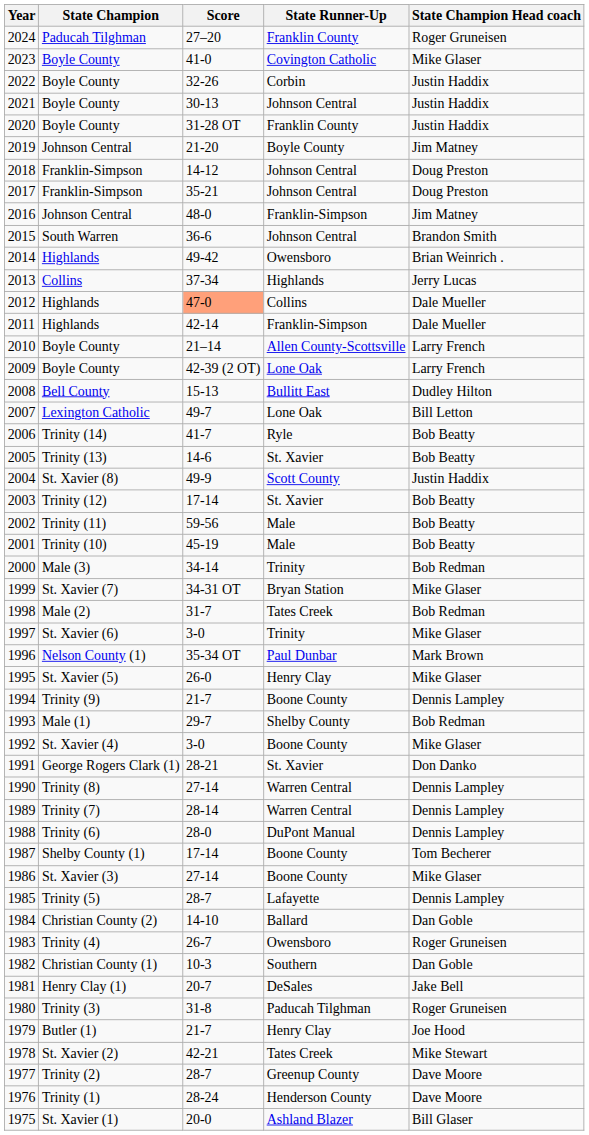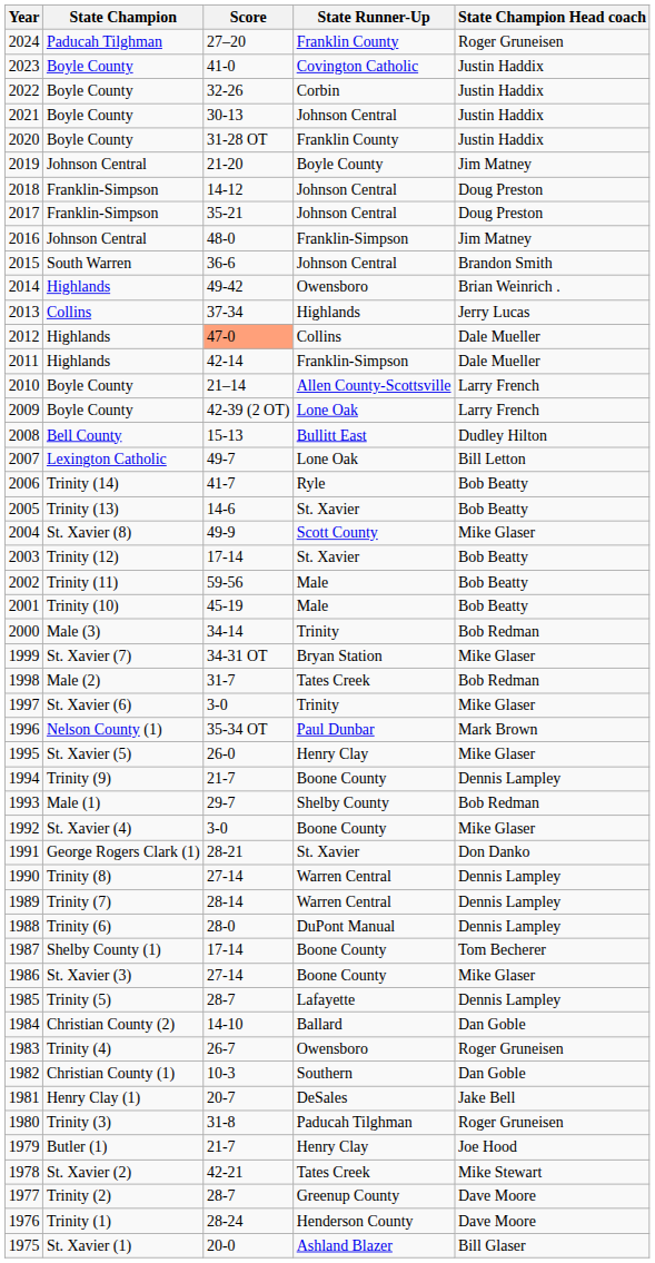 <table class="wikitable">
 <tr>
 <th>Year</th>
 <th>State Champion</th>
 <th>Score</th>
 <th>State Runner-Up</th>
 <th>State Champion Head coach</th>
 </tr>
 <tr>
 <td>2024</td>
 <td><a href='#'>Paducah Tilghman</a></td>
 <td>27–20</td>
 <td><a href='#'>Franklin County</a></td>
 <td>Roger Gruneisen</td>
 </tr>
 <tr>
 <td>2023</td>
 <td><a href='#'>Boyle County</a></td>
 <td>41-0</td>
 <td><a href='#'>Covington Catholic</a></td>
-<td>Mike Glaser</td>
+<td>Justin Haddix</td>
 </tr>
 <tr>
 <td>2022</td>
 <td>Boyle County</td>
 <td>32-26</td>
 <td>Corbin</td>
 <td>Justin Haddix</td>
 </tr>
 <tr>
 <td>2021</td>
 <td>Boyle County</td>
 <td>30-13</td>
 <td>Johnson Central</td>
 <td>Justin Haddix</td>
 </tr>
 <tr>
 <td>2020</td>
 <td>Boyle County</td>
 <td>31-28 OT</td>
 <td>Franklin County</td>
 <td>Justin Haddix</td>
 </tr>
 <tr>
 <td>2019</td>
 <td>Johnson Central</td>
 <td>21-20</td>
 <td>Boyle County</td>
 <td>Jim Matney</td>
 </tr>
 <tr>
 <td>2018</td>
 <td>Franklin-Simpson</td>
 <td>14-12</td>
 <td>Johnson Central</td>
 <td>Doug Preston</td>
 </tr>
 <tr>
 <td>2017</td>
 <td>Franklin-Simpson</td>
 <td>35-21</td>
 <td>Johnson Central</td>
 <td>Doug Preston</td>
 </tr>
 <tr>
 <td>2016</td>
 <td>Johnson Central</td>
 <td>48-0</td>
 <td>Franklin-Simpson</td>
 <td>Jim Matney</td>
 </tr>
 <tr>
 <td>2015</td>
 <td>South Warren</td>
 <td>36-6</td>
 <td>Johnson Central</td>
 <td>Brandon Smith</td>
 </tr>
 <tr>
 <td>2014</td>
 <td><a href='#'>Highlands</a></td>
 <td>49-42</td>
 <td>Owensboro</td>
 <td>Brian Weinrich .</td>
 </tr>
 <tr>
 <td>2013</td>
 <td><a href='#'>Collins</a></td>
 <td>37-34</td>
 <td>Highlands</td>
 <td>Jerry Lucas</td>
 </tr>
 <tr>
 <td>2012</td>
 <td>Highlands</td>
 <td style="background: lightsalmon;">47-0</td>
 <td>Collins</td>
 <td>Dale Mueller</td>
 </tr>
 <tr>
 <td>2011</td>
 <td>Highlands</td>
 <td>42-14</td>
 <td>Franklin-Simpson</td>
 <td>Dale Mueller</td>
 </tr>
 <tr>
 <td>2010</td>
 <td>Boyle County</td>
 <td>21–14</td>
 <td><a href='#'>Allen County-Scottsville</a></td>
 <td>Larry French</td>
 </tr>
 <tr>
 <td>2009</td>
 <td>Boyle County</td>
 <td>42-39 (2 OT)</td>
 <td><a href='#'>Lone Oak</a></td>
 <td>Larry French</td>
 </tr>
 <tr>
 <td>2008</td>
 <td><a href='#'>Bell County</a></td>
 <td>15-13</td>
 <td><a href='#'>Bullitt East</a></td>
 <td>Dudley Hilton</td>
 </tr>
 <tr>
 <td>2007</td>
 <td><a href='#'>Lexington Catholic</a></td>
 <td>49-7</td>
 <td>Lone Oak</td>
 <td>Bill Letton</td>
 </tr>
 <tr>
 <td>2006</td>
 <td>Trinity (14)</td>
 <td>41-7</td>
 <td>Ryle</td>
 <td>Bob Beatty</td>
 </tr>
 <tr>
 <td>2005</td>
 <td>Trinity (13)</td>
 <td>14-6</td>
 <td>St. Xavier</td>
 <td>Bob Beatty</td>
 </tr>
 <tr>
 <td>2004</td>
 <td>St. Xavier (8)</td>
 <td>49-9</td>
 <td><a href='#'>Scott County</a></td>
-<td>Justin Haddix</td>
+<td>Mike Glaser</td>
 </tr>
 <tr>
 <td>2003</td>
 <td>Trinity (12)</td>
 <td>17-14</td>
 <td>St. Xavier</td>
 <td>Bob Beatty</td>
 </tr>
 <tr>
 <td>2002</td>
 <td>Trinity (11)</td>
 <td>59-56</td>
 <td>Male</td>
 <td>Bob Beatty</td>
 </tr>
 <tr>
 <td>2001</td>
 <td>Trinity (10)</td>
 <td>45-19</td>
 <td>Male</td>
 <td>Bob Beatty</td>
 </tr>
 <tr>
 <td>2000</td>
 <td>Male (3)</td>
 <td>34-14</td>
 <td>Trinity</td>
 <td>Bob Redman</td>
 </tr>
 <tr>
 <td>1999</td>
 <td>St. Xavier (7)</td>
 <td>34-31 OT</td>
 <td>Bryan Station</td>
 <td>Mike Glaser</td>
 </tr>
 <tr>
 <td>1998</td>
 <td>Male (2)</td>
 <td>31-7</td>
 <td>Tates Creek</td>
 <td>Bob Redman</td>
 </tr>
 <tr>
 <td>1997</td>
 <td>St. Xavier (6)</td>
 <td>3-0</td>
 <td>Trinity</td>
 <td>Mike Glaser</td>
 </tr>
 <tr>
 <td>1996</td>
 <td><a href='#'>Nelson County</a> (1)</td>
 <td>35-34 OT</td>
 <td><a href='#'>Paul Dunbar</a></td>
 <td>Mark Brown</td>
 </tr>
 <tr>
 <td>1995</td>
 <td>St. Xavier (5)</td>
 <td>26-0</td>
 <td>Henry Clay</td>
 <td>Mike Glaser</td>
 </tr>
 <tr>
 <td>1994</td>
 <td>Trinity (9)</td>
 <td>21-7</td>
 <td>Boone County</td>
 <td>Dennis Lampley</td>
 </tr>
 <tr>
 <td>1993</td>
 <td>Male (1)</td>
 <td>29-7</td>
 <td>Shelby County</td>
 <td>Bob Redman</td>
 </tr>
 <tr>
 <td>1992</td>
 <td>St. Xavier (4)</td>
 <td>3-0</td>
 <td>Boone County</td>
 <td>Mike Glaser</td>
 </tr>
 <tr>
 <td>1991</td>
 <td>George Rogers Clark (1)</td>
 <td>28-21</td>
 <td>St. Xavier</td>
 <td>Don Danko</td>
 </tr>
 <tr>
 <td>1990</td>
 <td>Trinity (8)</td>
 <td>27-14</td>
 <td>Warren Central</td>
 <td>Dennis Lampley</td>
 </tr>
 <tr>
 <td>1989</td>
 <td>Trinity (7)</td>
 <td>28-14</td>
 <td>Warren Central</td>
 <td>Dennis Lampley</td>
 </tr>
 <tr>
 <td>1988</td>
 <td>Trinity (6)</td>
 <td>28-0</td>
 <td>DuPont Manual</td>
 <td>Dennis Lampley</td>
 </tr>
 <tr>
 <td>1987</td>
 <td>Shelby County (1)</td>
 <td>17-14</td>
 <td>Boone County</td>
 <td>Tom Becherer</td>
 </tr>
 <tr>
 <td>1986</td>
 <td>St. Xavier (3)</td>
 <td>27-14</td>
 <td>Boone County</td>
 <td>Mike Glaser</td>
 </tr>
 <tr>
 <td>1985</td>
 <td>Trinity (5)</td>
 <td>28-7</td>
 <td>Lafayette</td>
 <td>Dennis Lampley</td>
 </tr>
 <tr>
 <td>1984</td>
 <td>Christian County (2)</td>
 <td>14-10</td>
 <td>Ballard</td>
 <td>Dan Goble</td>
 </tr>
 <tr>
 <td>1983</td>
 <td>Trinity (4)</td>
 <td>26-7</td>
 <td>Owensboro</td>
 <td>Roger Gruneisen</td>
 </tr>
 <tr>
 <td>1982</td>
 <td>Christian County (1)</td>
 <td>10-3</td>
 <td>Southern</td>
 <td>Dan Goble</td>
 </tr>
 <tr>
 <td>1981</td>
 <td>Henry Clay (1)</td>
 <td>20-7</td>
 <td>DeSales</td>
 <td>Jake Bell</td>
 </tr>
 <tr>
 <td>1980</td>
 <td>Trinity (3)</td>
 <td>31-8</td>
 <td>Paducah Tilghman</td>
 <td>Roger Gruneisen</td>
 </tr>
 <tr>
 <td>1979</td>
 <td>Butler (1)</td>
 <td>21-7</td>
 <td>Henry Clay</td>
 <td>Joe Hood</td>
 </tr>
 <tr>
 <td>1978</td>
 <td>St. Xavier (2)</td>
 <td>42-21</td>
 <td>Tates Creek</td>
 <td>Mike Stewart</td>
 </tr>
 <tr>
 <td>1977</td>
 <td>Trinity (2)</td>
 <td>28-7</td>
 <td>Greenup County</td>
 <td>Dave Moore</td>
 </tr>
 <tr>
 <td>1976</td>
 <td>Trinity (1)</td>
 <td>28-24</td>
 <td>Henderson County</td>
 <td>Dave Moore</td>
 </tr>
 <tr>
 <td>1975</td>
 <td>St. Xavier (1)</td>
 <td>20-0</td>
 <td><a href='#'>Ashland Blazer</a></td>
 <td>Bill Glaser</td>
 </tr>
 </table>
